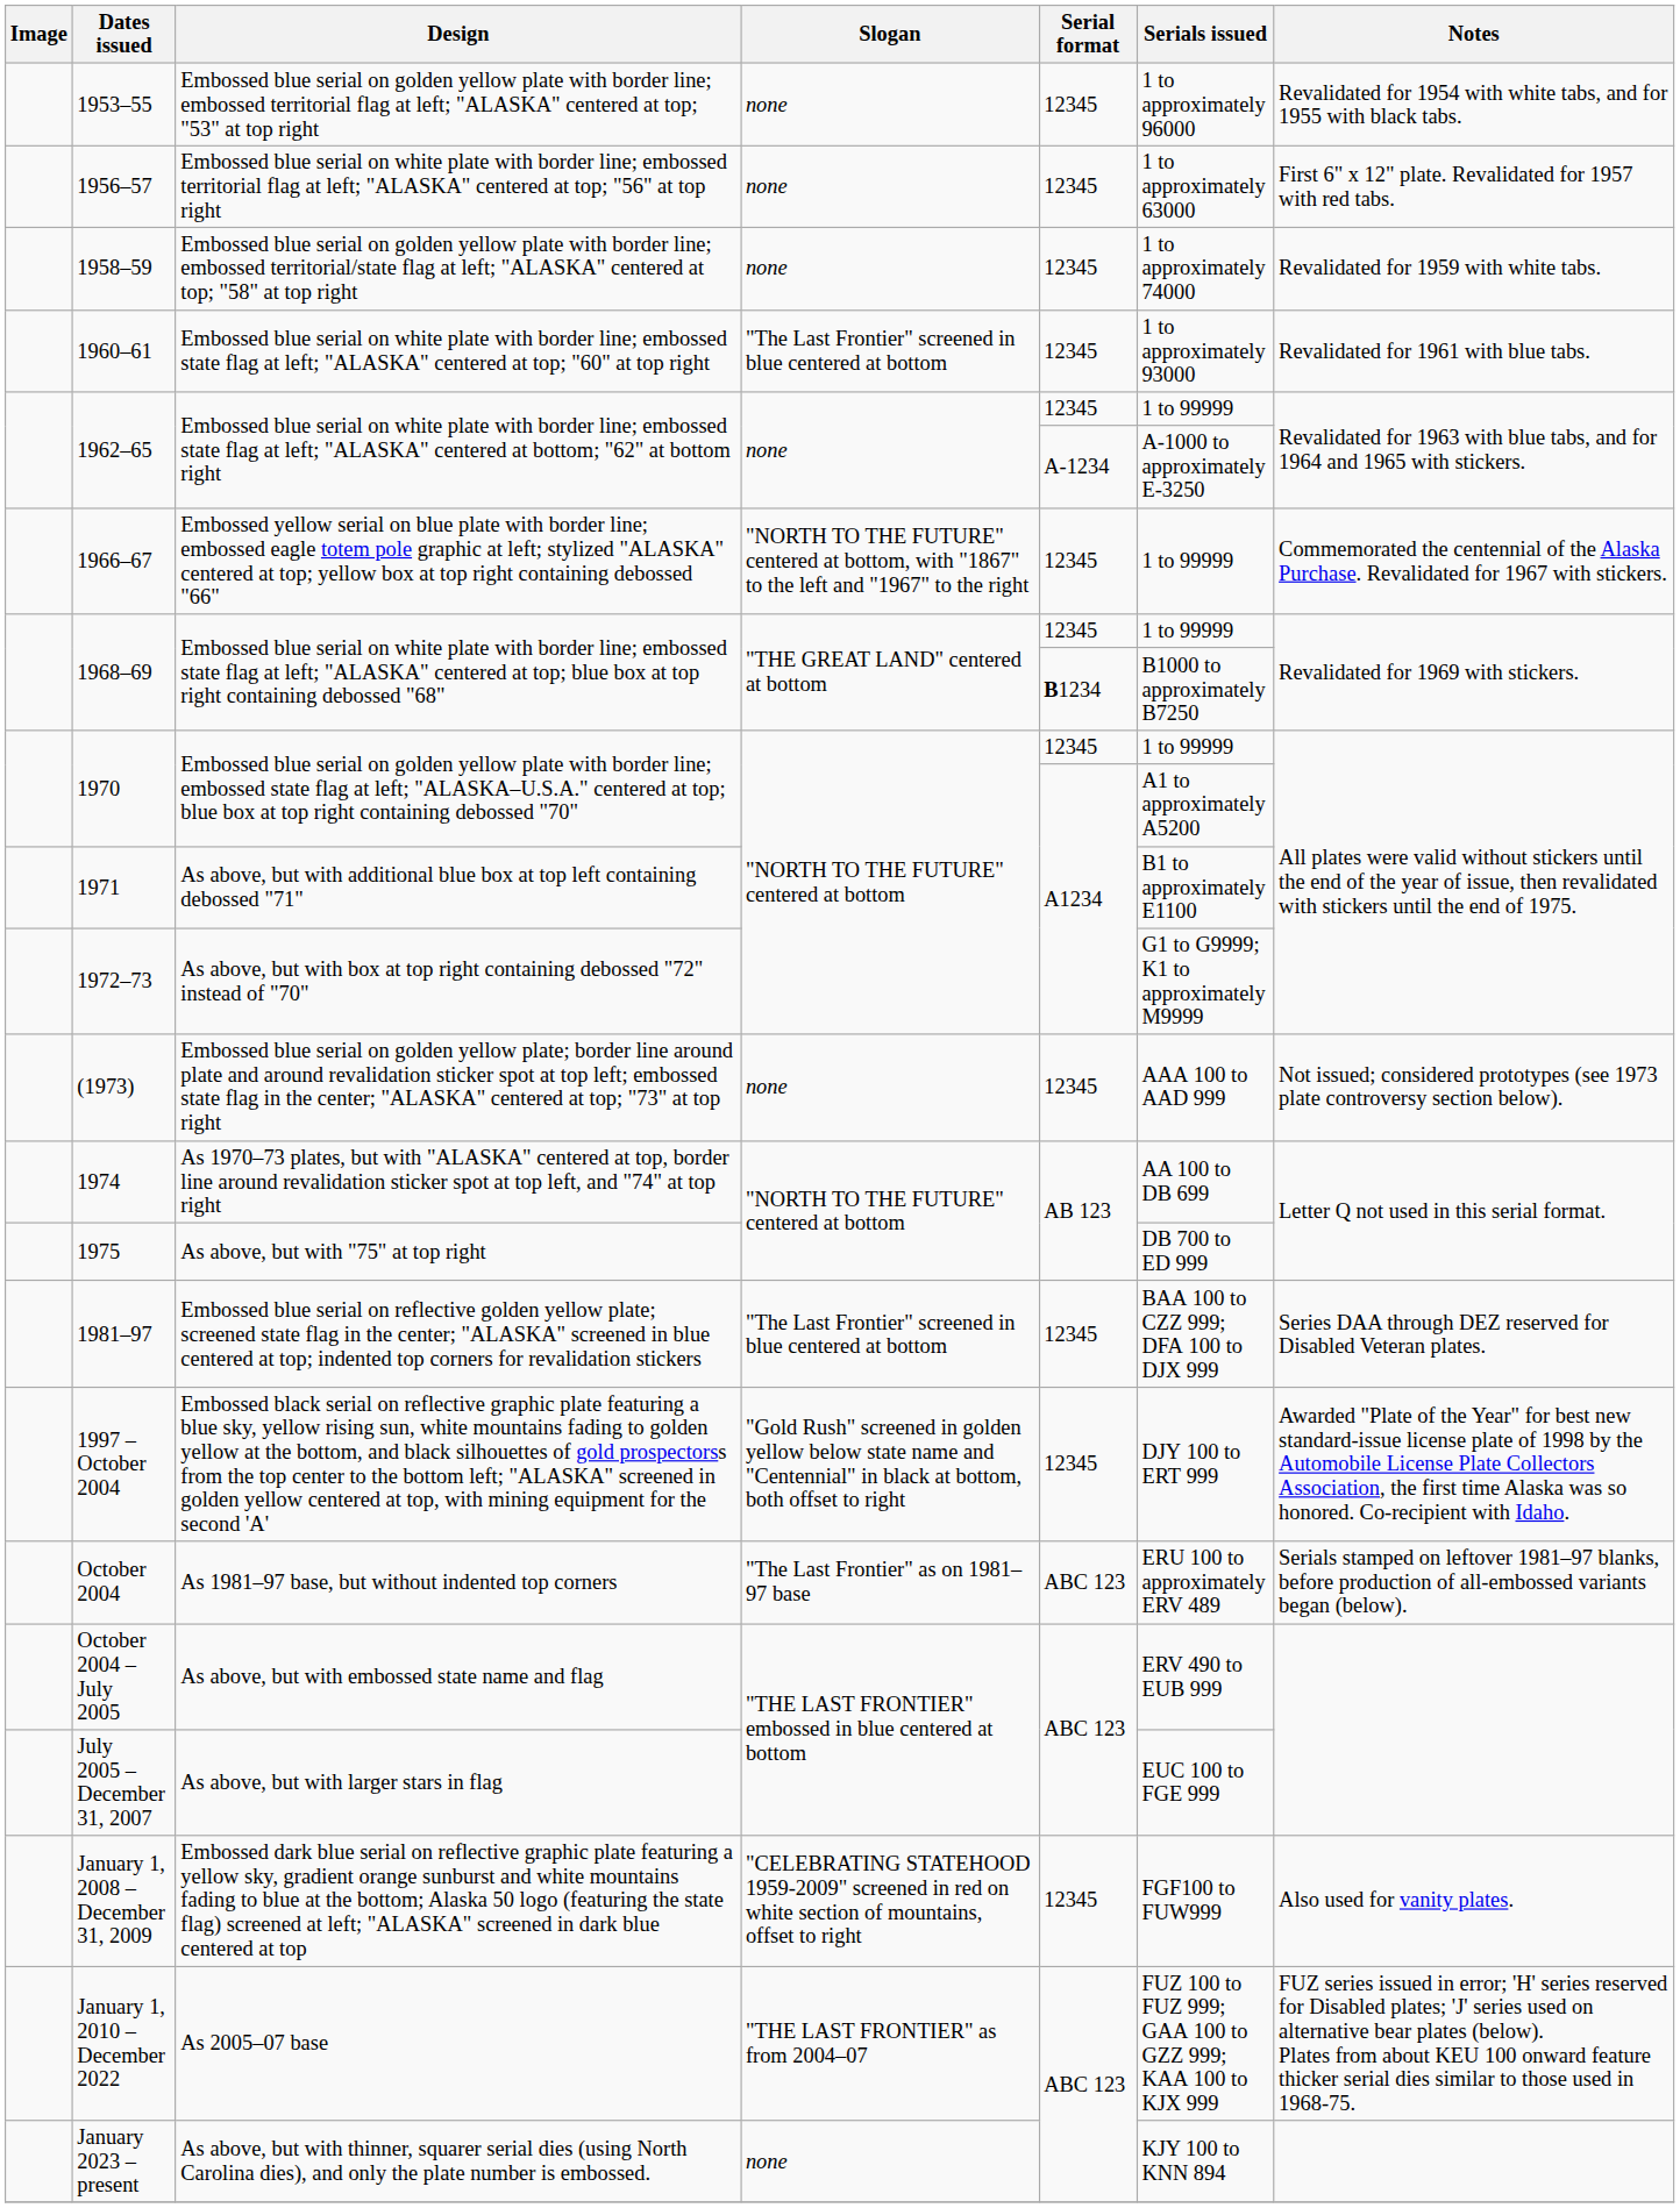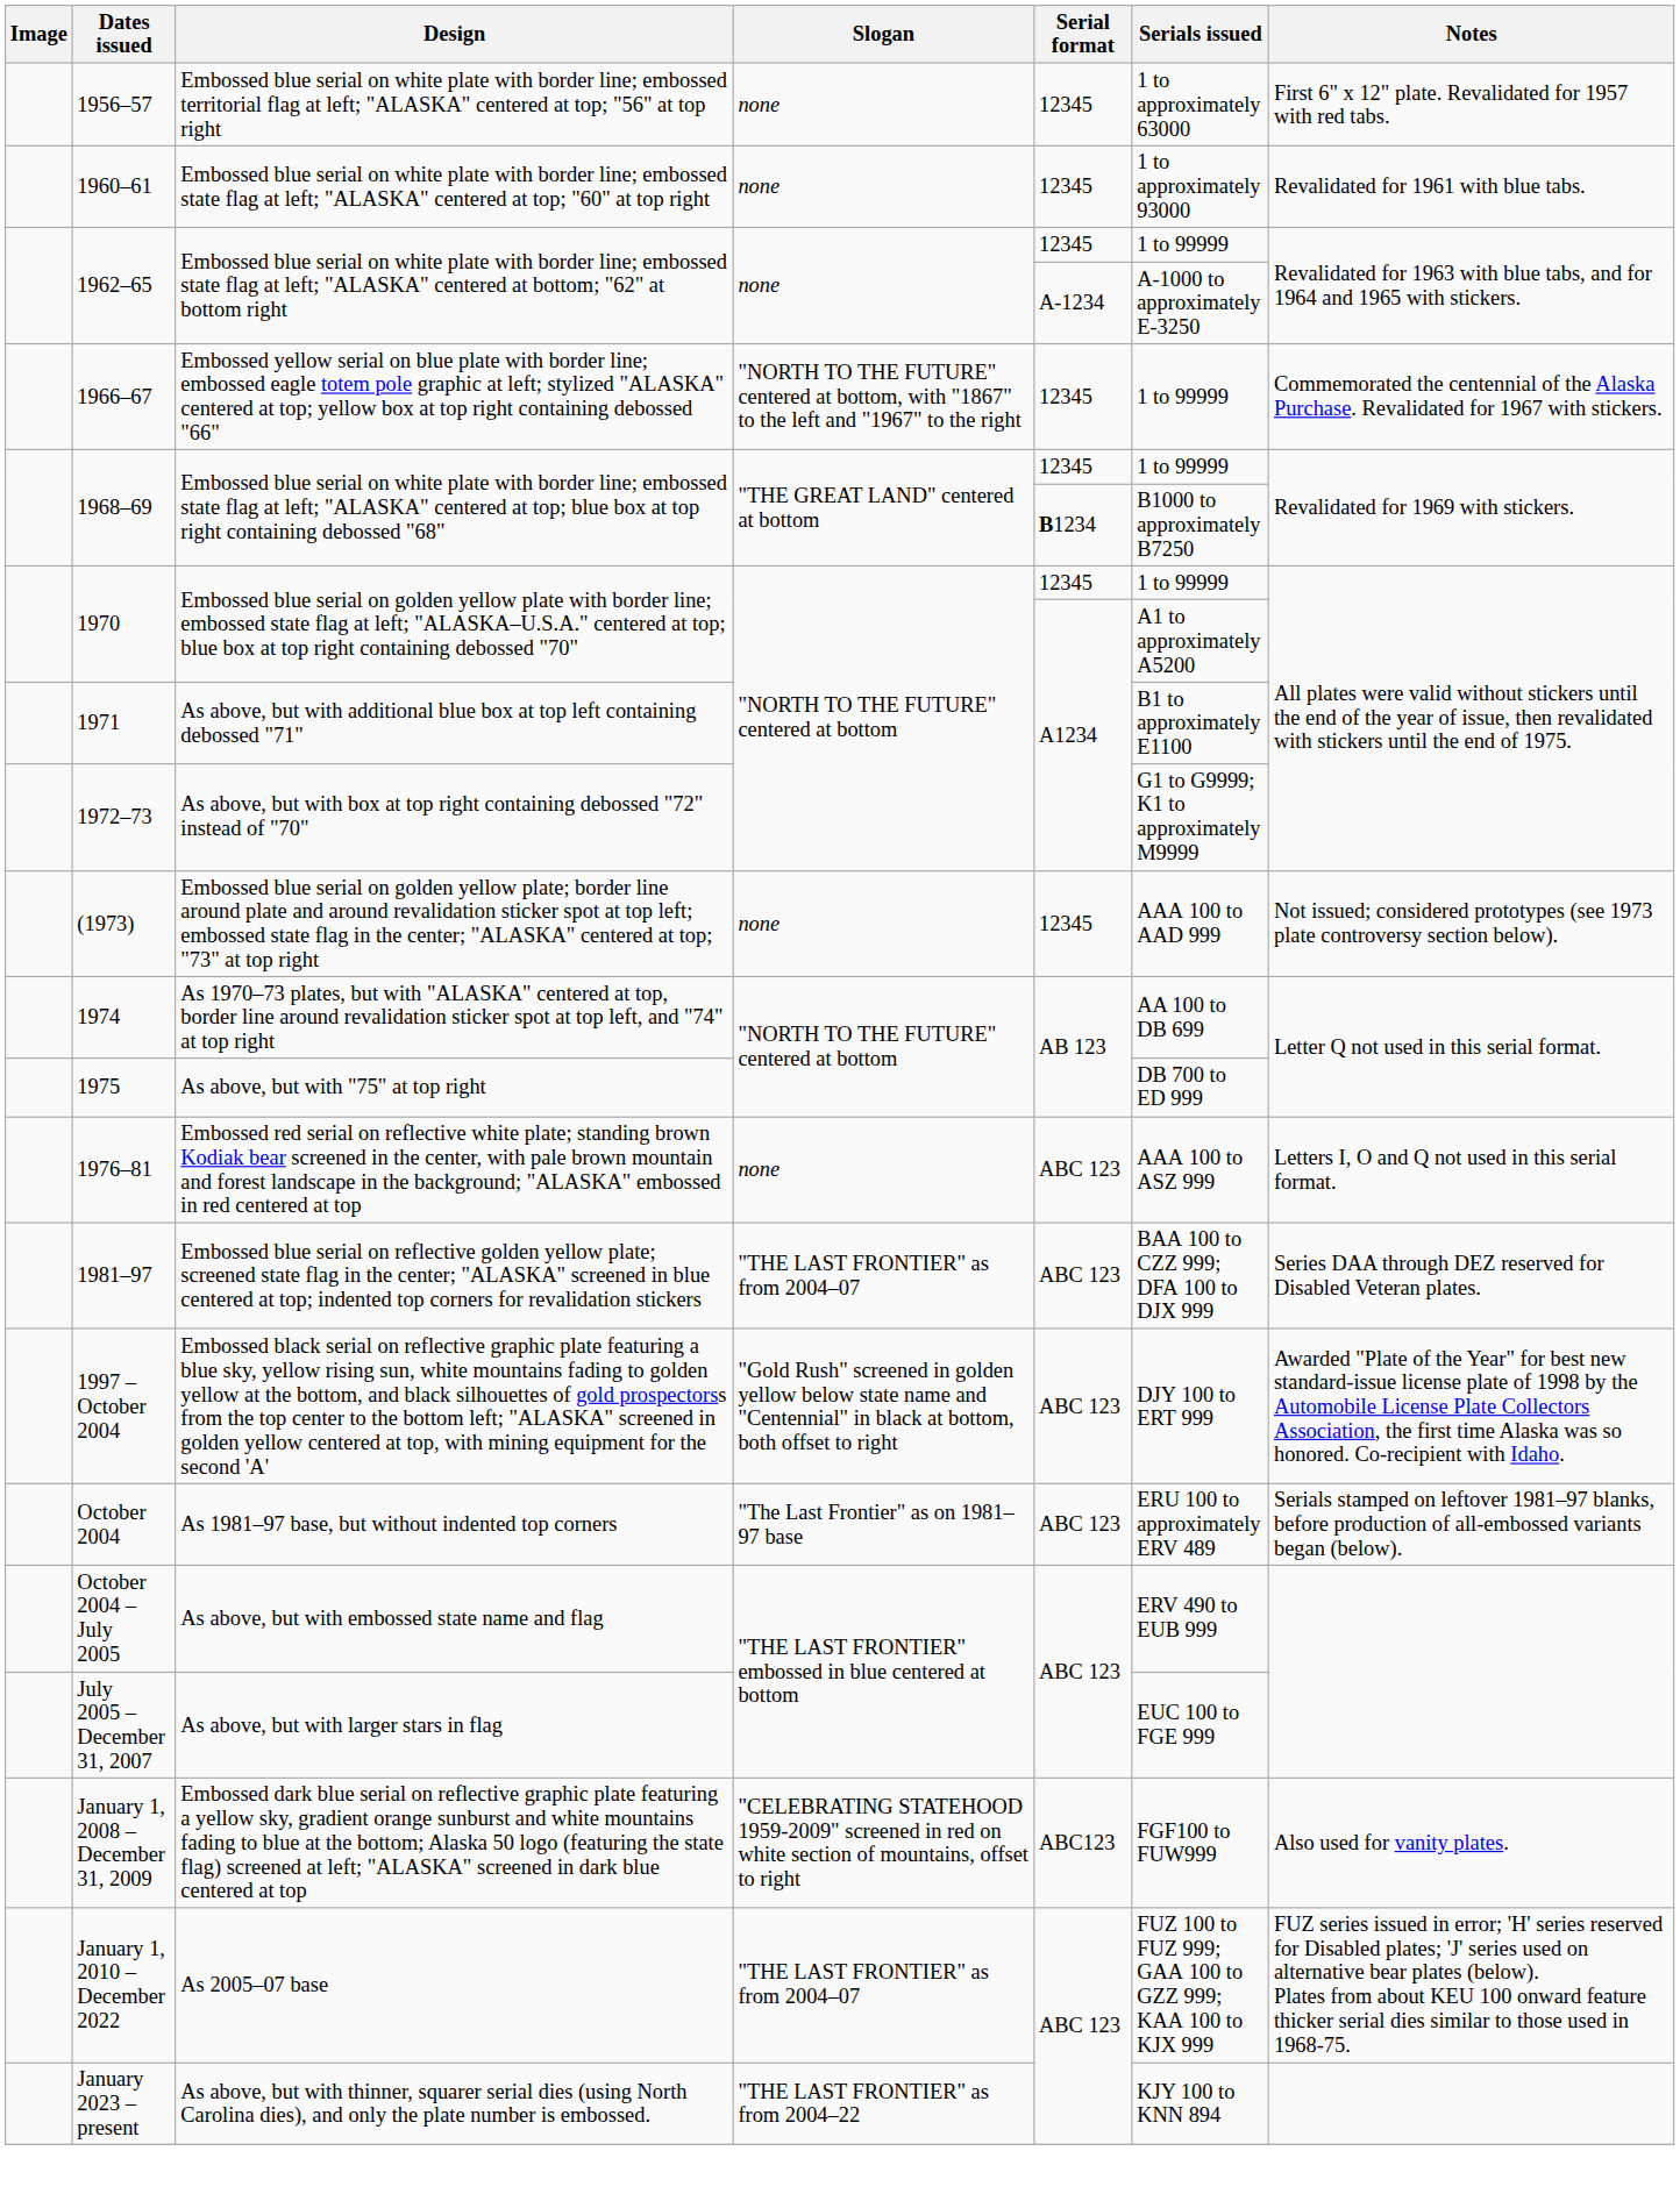 <table class="wikitable">
 <tr>
 <th>Image</th>
 <th style="width:70px;">Dates issued</th>
 <th>Design</th>
 <th>Slogan</th>
 <th>Serial format</th>
 <th style="width:95px;">Serials issued</th>
 <th>Notes</th>
-</tr>
-<tr>
-<td><br></td>
-<td>1953–55</td>
-<td>Embossed blue serial on golden yellow plate with border line; embossed territorial flag at left; "ALASKA" centered at top; "53" at top right</td>
-<td><em>none</em></td>
-<td>12345</td>
-<td>1 to approximately 96000</td>
-<td>Revalidated for 1954 with white tabs, and for 1955 with black tabs.</td>
 </tr>
 <tr>
 <td></td>
 <td>1956–57</td>
 <td>Embossed blue serial on white plate with border line; embossed territorial flag at left; "ALASKA" centered at top; "56" at top right</td>
 <td><em>none</em></td>
 <td>12345</td>
 <td>1 to approximately 63000</td>
 <td>First 6" x 12" plate. Revalidated for 1957 with red tabs.</td>
 </tr>
 <tr>
 <td></td>
-<td>1958–59</td>
-<td>Embossed blue serial on golden yellow plate with border line; embossed territorial/state flag at left; "ALASKA" centered at top; "58" at top right</td>
-<td><em>none</em></td>
-<td>12345</td>
-<td>1 to approximately 74000</td>
-<td>Revalidated for 1959 with white tabs.</td>
-</tr>
-<tr>
-<td></td>
 <td>1960–61</td>
 <td>Embossed blue serial on white plate with border line; embossed state flag at left; "ALASKA" centered at top; "60" at top right</td>
-<td>"The Last Frontier" screened in blue centered at bottom</td>
+<td><em>none</em></td>
 <td>12345</td>
 <td>1 to approximately 93000</td>
 <td>Revalidated for 1961 with blue tabs.</td>
 </tr>
 <tr>
 <td rowspan="2"></td>
 <td rowspan="2">1962–65</td>
 <td rowspan="2">Embossed blue serial on white plate with border line; embossed state flag at left; "ALASKA" centered at bottom; "62" at bottom right</td>
 <td rowspan="2"><em>none</em></td>
 <td>12345</td>
 <td>1 to 99999</td>
 <td rowspan="2">Revalidated for 1963 with blue tabs, and for 1964 and 1965 with stickers.</td>
 </tr>
 <tr>
 <td>A-1234</td>
 <td>A-1000 to approximately E-3250</td>
 </tr>
 <tr>
 <td></td>
 <td>1966–67</td>
 <td>Embossed yellow serial on blue plate with border line; embossed eagle <a href='#'>totem pole</a> graphic at left; stylized "ALASKA" centered at top; yellow box at top right containing debossed "66"</td>
 <td>"NORTH TO THE FUTURE" centered at bottom, with "1867" to the left and "1967" to the right</td>
 <td>12345</td>
 <td>1 to 99999</td>
 <td>Commemorated the centennial of the <a href='#'>Alaska Purchase</a>. Revalidated for 1967 with stickers.</td>
 </tr>
 <tr>
 <td rowspan="2"></td>
 <td rowspan="2">1968–69</td>
 <td rowspan="2">Embossed blue serial on white plate with border line; embossed state flag at left; "ALASKA" centered at top; blue box at top right containing debossed "68"</td>
 <td rowspan="2">"THE GREAT LAND" centered at bottom</td>
 <td>12345</td>
 <td>1 to 99999</td>
 <td rowspan="2">Revalidated for 1969 with stickers.</td>
 </tr>
 <tr>
 <td><strong>B</strong>1234</td>
 <td>B1000 to approximately B7250</td>
 </tr>
 <tr>
 <td rowspan="2"></td>
 <td rowspan="2">1970</td>
 <td rowspan="2">Embossed blue serial on golden yellow plate with border line; embossed state flag at left; "ALASKA–U.S.A." centered at top; blue box at top right containing debossed "70"</td>
 <td rowspan="4">"NORTH TO THE FUTURE" centered at bottom</td>
 <td>12345</td>
 <td>1 to 99999</td>
 <td rowspan="4">All plates were valid without stickers until the end of the year of issue, then revalidated with stickers until the end of 1975.</td>
 </tr>
 <tr>
 <td rowspan="3">A1234</td>
 <td>A1 to approximately A5200</td>
 </tr>
 <tr>
 <td></td>
 <td>1971</td>
 <td>As above, but with additional blue box at top left containing debossed "71"</td>
 <td>B1 to approximately E1100</td>
 </tr>
 <tr>
 <td></td>
 <td>1972–73</td>
 <td>As above, but with box at top right containing debossed "72" instead of "70"</td>
 <td>G1 to G9999; K1 to approximately M9999</td>
 </tr>
 <tr>
 <td></td>
 <td>(1973)</td>
 <td>Embossed blue serial on golden yellow plate; border line around plate and around revalidation sticker spot at top left; embossed state flag in the center; "ALASKA" centered at top; "73" at top right</td>
 <td><em>none</em></td>
 <td>12345</td>
 <td>AAA 100 to AAD 999</td>
 <td>Not issued; considered prototypes (see 1973 plate controversy section below).</td>
 </tr>
 <tr>
 <td></td>
 <td>1974</td>
 <td>As 1970–73 plates, but with "ALASKA" centered at top, border line around revalidation sticker spot at top left, and "74" at top right</td>
 <td rowspan="2">"NORTH TO THE FUTURE" centered at bottom</td>
 <td rowspan="2">AB 123</td>
 <td>AA 100 to DB 699</td>
 <td rowspan="2">Letter Q not used in this serial format.</td>
 </tr>
 <tr>
 <td></td>
 <td>1975</td>
 <td>As above, but with "75" at top right</td>
 <td>DB 700 to ED 999</td>
 </tr>
 <tr>
 <td></td>
+<td>1976–81</td>
+<td>Embossed red serial on reflective white plate; standing brown <a href='#'>Kodiak bear</a> screened in the center, with pale brown mountain and forest landscape in the background; "ALASKA" embossed in red centered at top</td>
+<td><em>none</em></td>
+<td>ABC 123</td>
+<td>AAA 100 to ASZ 999</td>
+<td>Letters I, O and Q not used in this serial format.</td>
+</tr>
+<tr>
+<td></td>
 <td>1981–97</td>
 <td>Embossed blue serial on reflective golden yellow plate; screened state flag in the center; "ALASKA" screened in blue centered at top; indented top corners for revalidation stickers</td>
-<td>"The Last Frontier" screened in blue centered at bottom</td>
-<td>12345</td>
+<td>"THE LAST FRONTIER" as from 2004–07</td>
+<td>ABC 123</td>
 <td>BAA 100 to CZZ 999; DFA 100 to DJX 999</td>
 <td>Series DAA through DEZ reserved for Disabled Veteran plates.</td>
 </tr>
 <tr>
 <td></td>
 <td>1997 – October 2004</td>
 <td>Embossed black serial on reflective graphic plate featuring a blue sky, yellow rising sun, white mountains fading to golden yellow at the bottom, and black silhouettes of <a href='#'>gold prospectors</a>s from the top center to the bottom left; "ALASKA" screened in golden yellow centered at top, with mining equipment for the second 'A'</td>
 <td>"Gold Rush" screened in golden yellow below state name and "Centennial" in black at bottom, both offset to right</td>
-<td>12345</td>
+<td>ABC 123</td>
 <td>DJY 100 to ERT 999</td>
 <td>Awarded "Plate of the Year" for best new standard-issue license plate of 1998 by the <a href='#'>Automobile License Plate Collectors Association</a>, the first time Alaska was so honored. Co-recipient with <a href='#'>Idaho</a>.</td>
 </tr>
 <tr>
 <td></td>
 <td>October 2004</td>
 <td>As 1981–97 base, but without indented top corners</td>
 <td>"The Last Frontier" as on 1981–97 base</td>
 <td>ABC 123</td>
 <td>ERU 100 to approximately ERV 489</td>
 <td>Serials stamped on leftover 1981–97 blanks, before production of all-embossed variants began (below).</td>
 </tr>
 <tr>
 <td></td>
 <td>October 2004 – July<br>2005</td>
 <td>As above, but with embossed state name and flag</td>
 <td rowspan="2">"THE LAST FRONTIER" embossed in blue centered at bottom</td>
 <td rowspan="2">ABC 123</td>
 <td>ERV 490 to EUB 999</td>
 <td rowspan="2"></td>
 </tr>
 <tr>
 <td></td>
 <td>July 2005 – December 31, 2007</td>
 <td>As above, but with larger stars in flag</td>
 <td>EUC 100 to FGE 999</td>
 </tr>
 <tr>
 <td></td>
 <td>January 1, 2008 – December 31, 2009</td>
 <td>Embossed dark blue serial on reflective graphic plate featuring a yellow sky, gradient orange sunburst and white mountains fading to blue at the bottom; Alaska 50 logo (featuring the state flag) screened at left; "ALASKA" screened in dark blue centered at top</td>
 <td>"CELEBRATING STATEHOOD 1959-2009" screened in red on white section of mountains, offset to right</td>
-<td>12345</td>
+<td>ABC123</td>
 <td>FGF100 to FUW999</td>
 <td>Also used for <a href='#'>vanity plates</a>.</td>
 </tr>
 <tr>
 <td></td>
 <td>January 1, 2010 – December 2022</td>
 <td>As 2005–07 base</td>
 <td>"THE LAST FRONTIER" as from 2004–07</td>
 <td rowspan="2">ABC 123</td>
 <td>FUZ 100 to FUZ 999; GAA 100 to GZZ 999; KAA 100 to KJX 999</td>
 <td>FUZ series issued in error; 'H' series reserved for Disabled plates; 'J' series used on alternative bear plates (below).<br>Plates from about KEU 100 onward feature thicker serial dies similar to those used in 1968-75.</td>
 </tr>
 <tr>
 <td></td>
 <td>January 2023 – present</td>
 <td>As above, but with thinner, squarer serial dies (using North Carolina dies), and only the plate number is embossed.</td>
-<td><em>none</em></td>
+<td>"THE LAST FRONTIER" as from 2004–22</td>
 <td>KJY 100 to KNN 894 </td>
 <td></td>
 </tr>
 <tr>
 </tr>
 </table>
